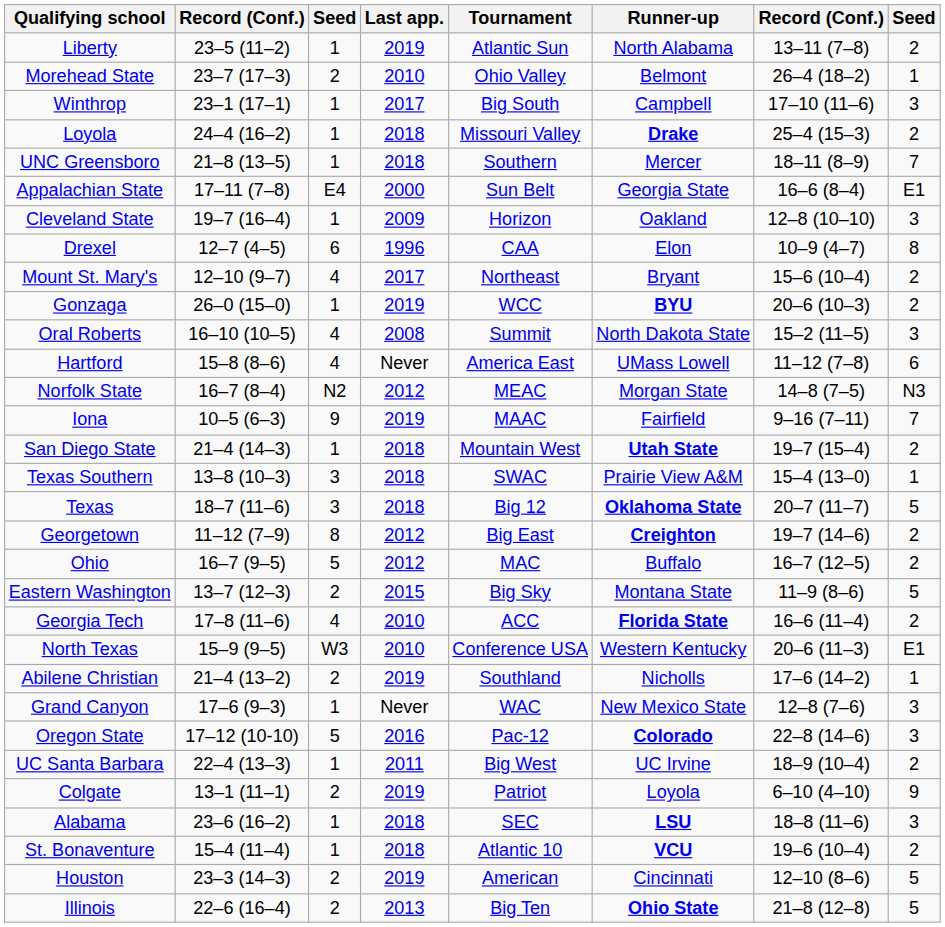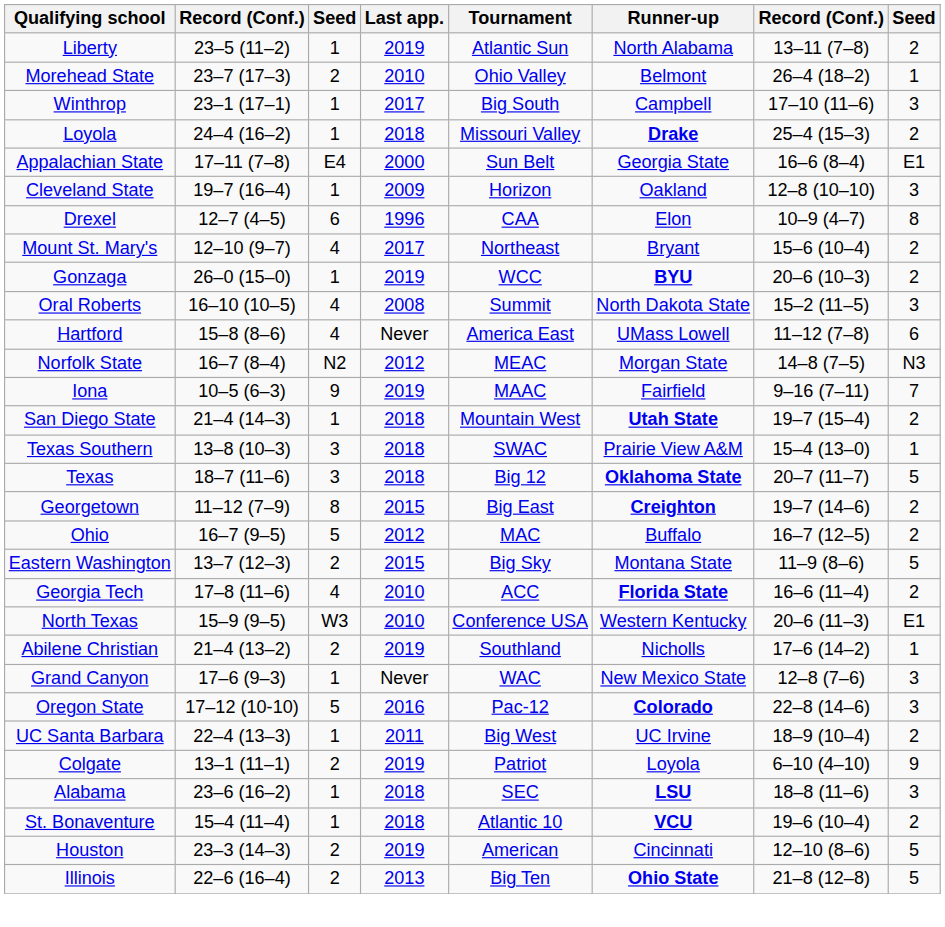 <table class="wikitable" style="text-align:center;">
 <tr>
 <th>Qualifying school</th>
 <th>Record (Conf.)</th>
 <th>Seed</th>
 <th>Last app.</th>
 <th>Tournament</th>
 <th>Runner-up</th>
 <th>Record (Conf.)</th>
 <th>Seed</th>
 </tr>
 <tr>
 <td><a href='#'>Liberty</a></td>
 <td>23–5 (11–2)</td>
 <td>1</td>
 <td><a href='#'>2019</a></td>
 <td><a href='#'>Atlantic Sun</a></td>
 <td><a href='#'>North Alabama</a></td>
 <td>13–11 (7–8)</td>
 <td>2</td>
 </tr>
 <tr>
 <td><a href='#'>Morehead State</a></td>
 <td>23–7 (17–3)</td>
 <td>2</td>
 <td><a href='#'>2010</a></td>
 <td><a href='#'>Ohio Valley</a></td>
 <td><a href='#'>Belmont</a></td>
 <td>26–4 (18–2)</td>
 <td>1</td>
 </tr>
 <tr>
 <td><a href='#'>Winthrop</a></td>
 <td>23–1 (17–1)</td>
 <td>1</td>
 <td><a href='#'>2017</a></td>
 <td><a href='#'>Big South</a></td>
 <td><a href='#'>Campbell</a></td>
 <td>17–10 (11–6)</td>
 <td>3</td>
 </tr>
 <tr>
 <td><a href='#'>Loyola</a></td>
 <td>24–4 (16–2)</td>
 <td>1</td>
 <td><a href='#'>2018</a></td>
 <td><a href='#'>Missouri Valley</a></td>
 <td><strong><a href='#'>Drake</a></strong></td>
 <td>25–4 (15–3)</td>
 <td>2</td>
-</tr>
-<tr>
-<td><a href='#'>UNC Greensboro</a></td>
-<td>21–8 (13–5)</td>
-<td>1</td>
-<td><a href='#'>2018</a></td>
-<td><a href='#'>Southern</a></td>
-<td><a href='#'>Mercer</a></td>
-<td>18–11 (8–9)</td>
-<td>7</td>
 </tr>
 <tr>
 <td><a href='#'>Appalachian State</a></td>
 <td>17–11 (7–8)</td>
 <td>E4</td>
 <td><a href='#'>2000</a></td>
 <td><a href='#'>Sun Belt</a></td>
 <td><a href='#'>Georgia State</a></td>
 <td>16–6 (8–4)</td>
 <td>E1</td>
 </tr>
 <tr>
 <td><a href='#'>Cleveland State</a></td>
 <td>19–7 (16–4)</td>
 <td>1</td>
 <td><a href='#'>2009</a></td>
 <td><a href='#'>Horizon</a></td>
 <td><a href='#'>Oakland</a></td>
 <td>12–8 (10–10)</td>
 <td>3</td>
 </tr>
 <tr>
 <td><a href='#'>Drexel</a></td>
 <td>12–7 (4–5)</td>
 <td>6</td>
 <td><a href='#'>1996</a></td>
 <td><a href='#'>CAA</a></td>
 <td><a href='#'>Elon</a></td>
 <td>10–9 (4–7)</td>
 <td>8</td>
 </tr>
 <tr>
 <td><a href='#'>Mount St. Mary's</a></td>
 <td>12–10 (9–7)</td>
 <td>4</td>
 <td><a href='#'>2017</a></td>
 <td><a href='#'>Northeast</a></td>
 <td><a href='#'>Bryant</a></td>
 <td>15–6 (10–4)</td>
 <td>2</td>
 </tr>
 <tr>
 <td><a href='#'>Gonzaga</a></td>
 <td>26–0 (15–0)</td>
 <td>1</td>
 <td><a href='#'>2019</a></td>
 <td><a href='#'>WCC</a></td>
 <td><strong><a href='#'>BYU</a></strong></td>
 <td>20–6 (10–3)</td>
 <td>2</td>
 </tr>
 <tr>
 <td><a href='#'>Oral Roberts</a></td>
 <td>16–10 (10–5)</td>
 <td>4</td>
 <td><a href='#'>2008</a></td>
 <td><a href='#'>Summit</a></td>
 <td><a href='#'>North Dakota State</a></td>
 <td>15–2 (11–5)</td>
 <td>3</td>
 </tr>
 <tr>
 <td><a href='#'>Hartford</a></td>
 <td>15–8 (8–6)</td>
 <td>4</td>
 <td>Never</td>
 <td><a href='#'>America East</a></td>
 <td><a href='#'>UMass Lowell</a></td>
 <td>11–12 (7–8)</td>
 <td>6</td>
 </tr>
 <tr>
 <td><a href='#'>Norfolk State</a></td>
 <td>16–7 (8–4)</td>
 <td>N2</td>
 <td><a href='#'>2012</a></td>
 <td><a href='#'>MEAC</a></td>
 <td><a href='#'>Morgan State</a></td>
 <td>14–8 (7–5)</td>
 <td>N3</td>
 </tr>
 <tr>
 <td><a href='#'>Iona</a></td>
 <td>10–5 (6–3)</td>
 <td>9</td>
 <td><a href='#'>2019</a></td>
 <td><a href='#'>MAAC</a></td>
 <td><a href='#'>Fairfield</a></td>
 <td>9–16 (7–11)</td>
 <td>7</td>
 </tr>
 <tr>
 <td><a href='#'>San Diego State</a></td>
 <td>21–4 (14–3)</td>
 <td>1</td>
 <td><a href='#'>2018</a></td>
 <td><a href='#'>Mountain West</a></td>
 <td><strong><a href='#'>Utah State</a></strong></td>
 <td>19–7 (15–4)</td>
 <td>2</td>
 </tr>
 <tr>
 <td><a href='#'>Texas Southern</a></td>
 <td>13–8 (10–3)</td>
 <td>3</td>
 <td><a href='#'>2018</a></td>
 <td><a href='#'>SWAC</a></td>
 <td><a href='#'>Prairie View A&M</a></td>
 <td>15–4 (13–0)</td>
 <td>1</td>
 </tr>
 <tr>
 <td><a href='#'>Texas</a></td>
 <td>18–7 (11–6)</td>
 <td>3</td>
 <td><a href='#'>2018</a></td>
 <td><a href='#'>Big 12</a></td>
 <td><strong><a href='#'>Oklahoma State</a></strong></td>
 <td>20–7 (11–7)</td>
 <td>5</td>
 </tr>
 <tr>
 <td><a href='#'>Georgetown</a></td>
 <td>11–12 (7–9)</td>
 <td>8</td>
-<td><a href='#'>2012</a></td>
+<td><a href='#'>2015</a></td>
 <td><a href='#'>Big East</a></td>
 <td><strong><a href='#'>Creighton</a></strong></td>
 <td>19–7 (14–6)</td>
 <td>2</td>
 </tr>
 <tr>
 <td><a href='#'>Ohio</a></td>
 <td>16–7 (9–5)</td>
 <td>5</td>
 <td><a href='#'>2012</a></td>
 <td><a href='#'>MAC</a></td>
 <td><a href='#'>Buffalo</a></td>
 <td>16–7 (12–5)</td>
 <td>2</td>
 </tr>
 <tr>
 <td><a href='#'>Eastern Washington</a></td>
 <td>13–7 (12–3)</td>
 <td>2</td>
 <td><a href='#'>2015</a></td>
 <td><a href='#'>Big Sky</a></td>
 <td><a href='#'>Montana State</a></td>
 <td>11–9 (8–6)</td>
 <td>5</td>
 </tr>
 <tr>
 <td><a href='#'>Georgia Tech</a></td>
 <td>17–8 (11–6)</td>
 <td>4</td>
 <td><a href='#'>2010</a></td>
 <td><a href='#'>ACC</a></td>
 <td><strong><a href='#'>Florida State</a></strong></td>
 <td>16–6 (11–4)</td>
 <td>2</td>
 </tr>
 <tr>
 <td><a href='#'>North Texas</a></td>
 <td>15–9 (9–5)</td>
 <td>W3</td>
 <td><a href='#'>2010</a></td>
 <td><a href='#'>Conference USA</a></td>
 <td><a href='#'>Western Kentucky</a></td>
 <td>20–6 (11–3)</td>
 <td>E1</td>
 </tr>
 <tr>
 <td><a href='#'>Abilene Christian</a></td>
 <td>21–4 (13–2)</td>
 <td>2</td>
 <td><a href='#'>2019</a></td>
 <td><a href='#'>Southland</a></td>
 <td><a href='#'>Nicholls</a></td>
 <td>17–6 (14–2)</td>
 <td>1</td>
 </tr>
 <tr>
 <td><a href='#'>Grand Canyon</a></td>
 <td>17–6 (9–3)</td>
 <td>1</td>
 <td>Never</td>
 <td><a href='#'>WAC</a></td>
 <td><a href='#'>New Mexico State</a></td>
 <td>12–8 (7–6)</td>
 <td>3</td>
 </tr>
 <tr>
 <td><a href='#'>Oregon State</a></td>
 <td>17–12 (10-10)</td>
 <td>5</td>
 <td><a href='#'>2016</a></td>
 <td><a href='#'>Pac-12</a></td>
 <td><strong><a href='#'>Colorado</a></strong></td>
 <td>22–8 (14–6)</td>
 <td>3</td>
 </tr>
 <tr>
 <td><a href='#'>UC Santa Barbara</a></td>
 <td>22–4 (13–3)</td>
 <td>1</td>
 <td><a href='#'>2011</a></td>
 <td><a href='#'>Big West</a></td>
 <td><a href='#'>UC Irvine</a></td>
 <td>18–9 (10–4)</td>
 <td>2</td>
 </tr>
 <tr>
 <td><a href='#'>Colgate</a></td>
 <td>13–1 (11–1)</td>
 <td>2</td>
 <td><a href='#'>2019</a></td>
 <td><a href='#'>Patriot</a></td>
 <td><a href='#'>Loyola</a></td>
 <td>6–10 (4–10)</td>
 <td>9</td>
 </tr>
 <tr>
 <td><a href='#'>Alabama</a></td>
 <td>23–6 (16–2)</td>
 <td>1</td>
 <td><a href='#'>2018</a></td>
 <td><a href='#'>SEC</a></td>
 <td><strong><a href='#'>LSU</a></strong></td>
 <td>18–8 (11–6)</td>
 <td>3</td>
 </tr>
 <tr>
 <td><a href='#'>St. Bonaventure</a></td>
 <td>15–4 (11–4)</td>
 <td>1</td>
 <td><a href='#'>2018</a></td>
 <td><a href='#'>Atlantic 10</a></td>
 <td><strong><a href='#'>VCU</a></strong></td>
 <td>19–6 (10–4)</td>
 <td>2</td>
 </tr>
 <tr>
 <td><a href='#'>Houston</a></td>
 <td>23–3 (14–3)</td>
 <td>2</td>
 <td><a href='#'>2019</a></td>
 <td><a href='#'>American</a></td>
 <td><a href='#'>Cincinnati</a></td>
 <td>12–10 (8–6)</td>
 <td>5</td>
 </tr>
 <tr>
 <td><a href='#'>Illinois</a></td>
 <td>22–6 (16–4)</td>
 <td>2</td>
 <td><a href='#'>2013</a></td>
 <td><a href='#'>Big Ten</a></td>
 <td><strong><a href='#'>Ohio State</a></strong></td>
 <td>21–8 (12–8)</td>
 <td>5</td>
 </tr>
 </table>
